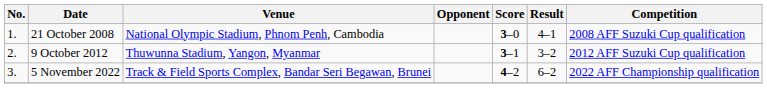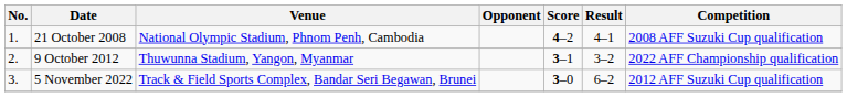 <table class="wikitable">
 <tr>
 <th>No.</th>
 <th>Date</th>
 <th>Venue</th>
 <th>Opponent</th>
 <th>Score</th>
 <th>Result</th>
 <th>Competition</th>
 </tr>
 <tr>
 <td>1.</td>
 <td>21 October 2008</td>
 <td><a href='#'>National Olympic Stadium</a>, <a href='#'>Phnom Penh</a>, Cambodia</td>
 <td></td>
-<td align=center><strong>3</strong>–0</td>
+<td align=center><strong>4</strong>–2</td>
 <td align=center>4–1</td>
 <td><a href='#'>2008 AFF Suzuki Cup qualification</a></td>
 </tr>
 <tr>
 <td>2.</td>
 <td>9 October 2012</td>
 <td><a href='#'>Thuwunna Stadium</a>, <a href='#'>Yangon</a>, <a href='#'>Myanmar</a></td>
 <td></td>
 <td align=center><strong>3</strong>–1</td>
 <td align=center>3–2</td>
-<td><a href='#'>2012 AFF Suzuki Cup qualification</a></td>
+<td><a href='#'>2022 AFF Championship qualification</a></td>
 </tr>
 <tr>
 <td>3.</td>
 <td>5 November 2022</td>
 <td><a href='#'>Track & Field Sports Complex</a>, <a href='#'>Bandar Seri Begawan</a>, <a href='#'>Brunei</a></td>
 <td></td>
-<td align=center><strong>4</strong>–2</td>
+<td align=center><strong>3</strong>–0</td>
 <td align=center>6–2</td>
-<td><a href='#'>2022 AFF Championship qualification</a></td>
+<td><a href='#'>2012 AFF Suzuki Cup qualification</a></td>
 </tr>
 <tr>
 </tr>
 </table>
